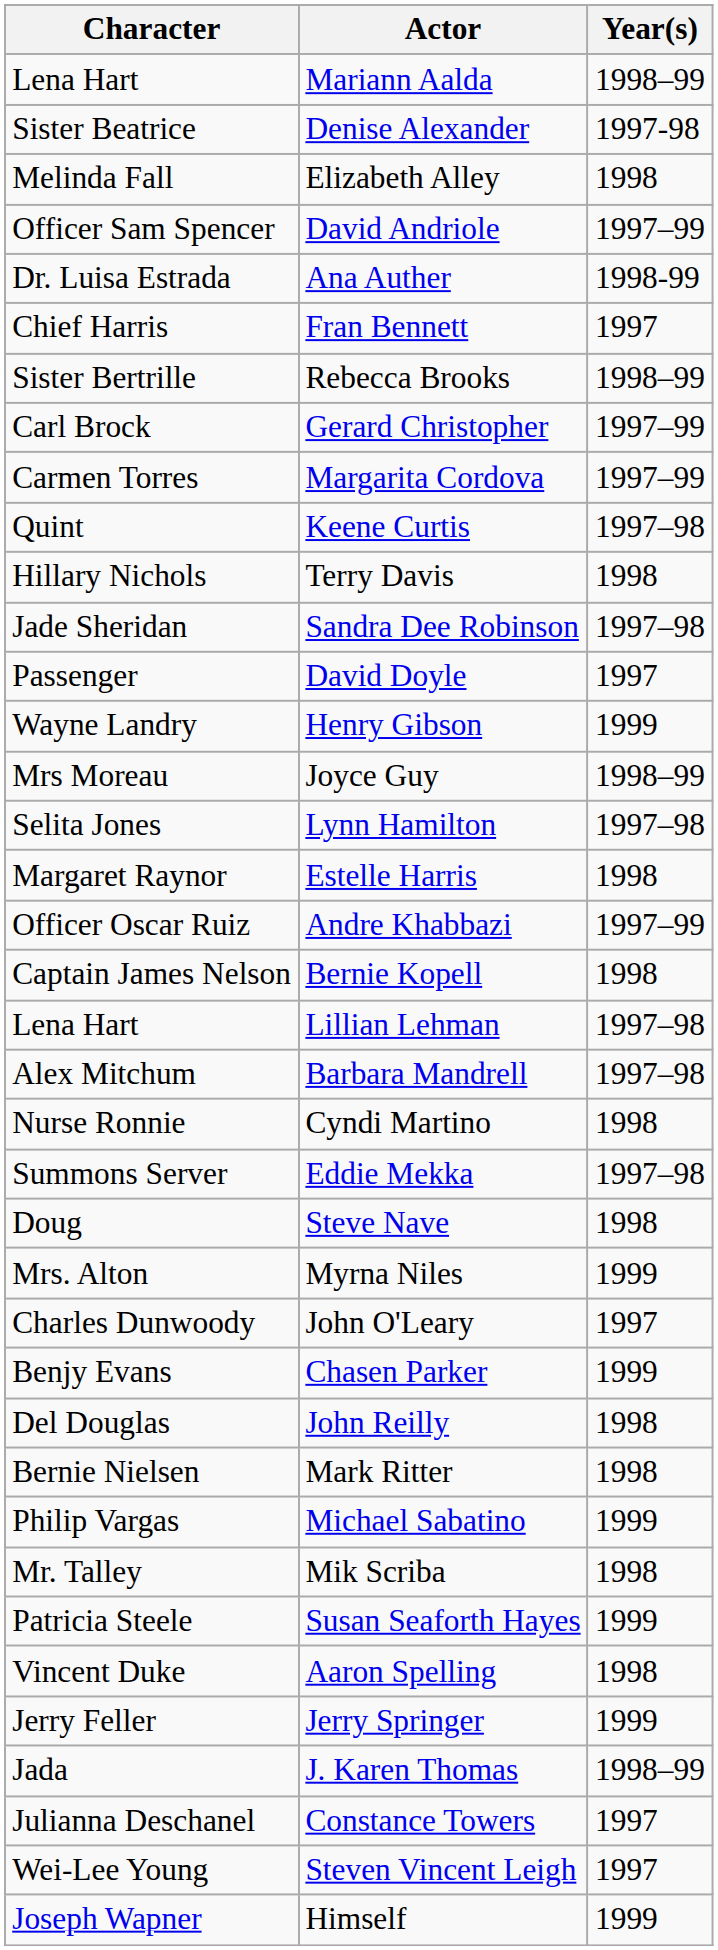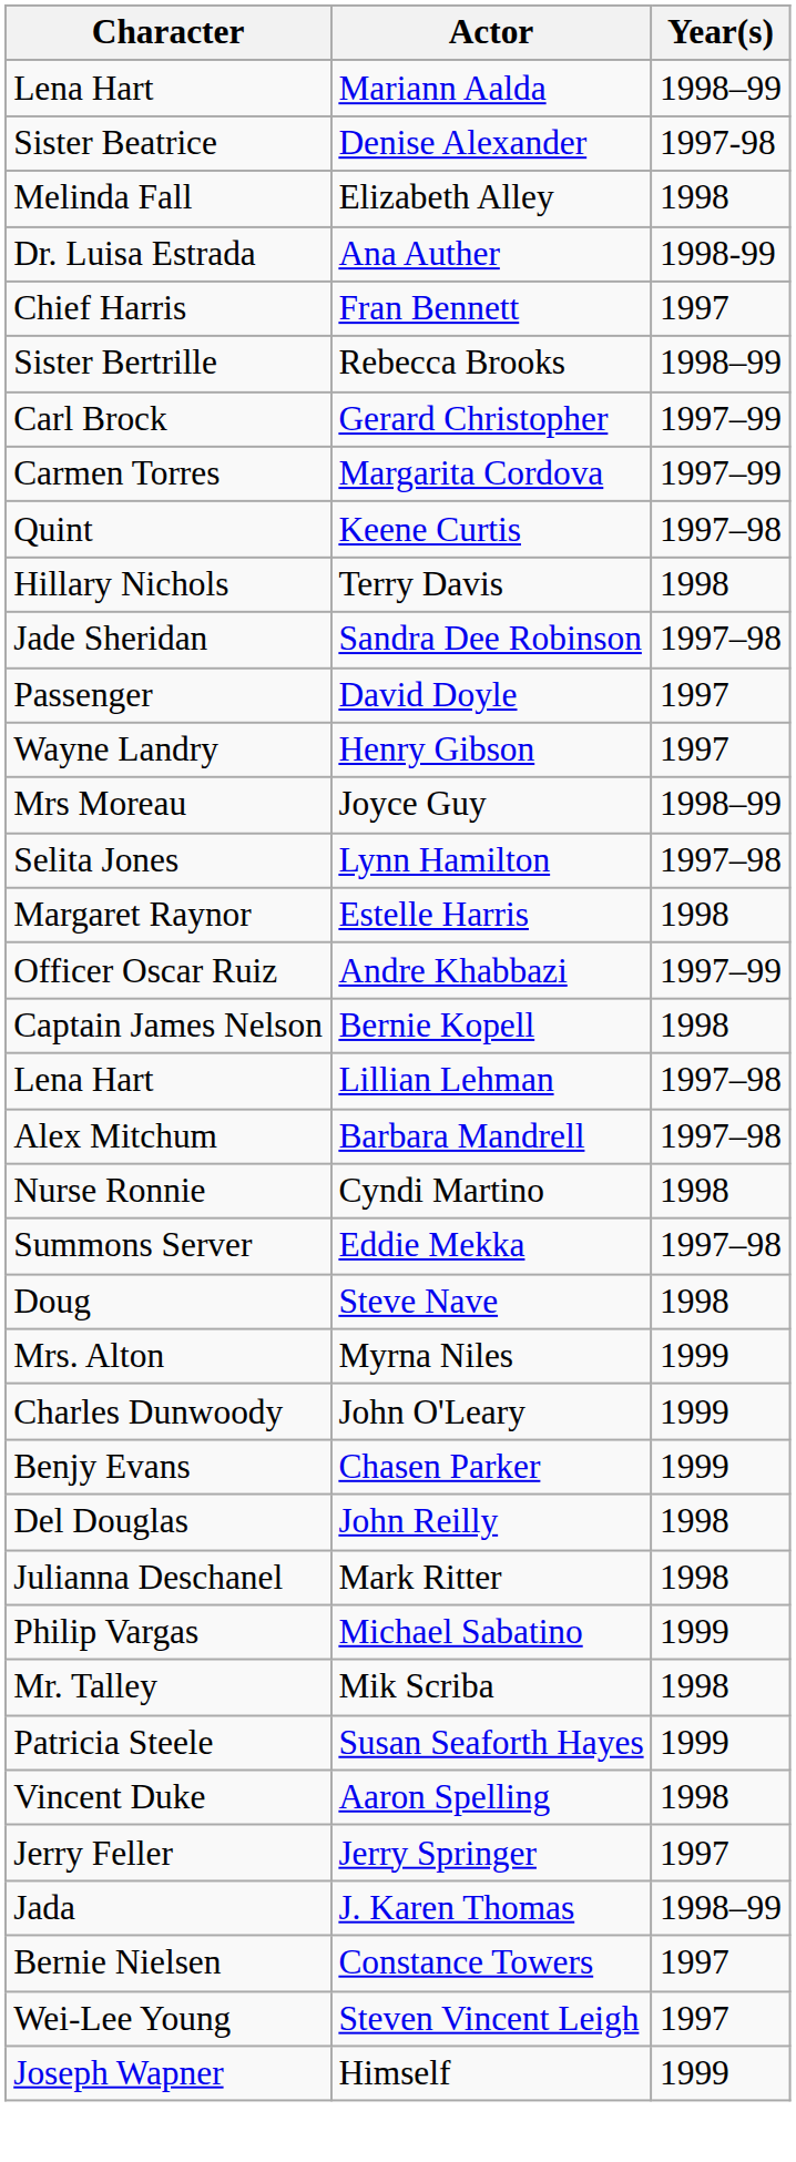 <table class="wikitable sortable">
 <tr>
 <th>Character</th>
 <th>Actor</th>
 <th>Year(s)</th>
 </tr>
 <tr>
 <td>Lena Hart</td>
 <td><a href='#'>Mariann Aalda</a></td>
 <td>1998–99</td>
 </tr>
 <tr>
 <td>Sister Beatrice</td>
 <td><a href='#'>Denise Alexander</a></td>
 <td>1997-98</td>
 </tr>
 <tr>
 <td>Melinda Fall</td>
 <td>Elizabeth Alley</td>
 <td>1998</td>
-</tr>
-<tr>
-<td>Officer Sam Spencer</td>
-<td><a href='#'>David Andriole</a></td>
-<td>1997–99</td>
 </tr>
 <tr>
 <td>Dr. Luisa Estrada</td>
 <td><a href='#'>Ana Auther</a></td>
 <td>1998-99</td>
 </tr>
 <tr>
 <td>Chief Harris</td>
 <td><a href='#'>Fran Bennett</a></td>
 <td>1997</td>
 </tr>
 <tr>
 <td>Sister Bertrille</td>
 <td>Rebecca Brooks</td>
 <td>1998–99</td>
 </tr>
 <tr>
 <td>Carl Brock</td>
 <td><a href='#'>Gerard Christopher</a></td>
 <td>1997–99</td>
 </tr>
 <tr>
 <td>Carmen Torres</td>
 <td><a href='#'>Margarita Cordova</a></td>
 <td>1997–99</td>
 </tr>
 <tr>
 <td>Quint</td>
 <td><a href='#'>Keene Curtis</a></td>
 <td>1997–98</td>
 </tr>
 <tr>
 <td>Hillary Nichols</td>
 <td>Terry Davis</td>
 <td>1998</td>
 </tr>
 <tr>
 <td>Jade Sheridan</td>
 <td><a href='#'>Sandra Dee Robinson</a></td>
 <td>1997–98</td>
 </tr>
 <tr>
 <td>Passenger</td>
 <td><a href='#'>David Doyle</a></td>
 <td>1997</td>
 </tr>
 <tr>
 <td>Wayne Landry</td>
 <td><a href='#'>Henry Gibson</a></td>
-<td>1999</td>
+<td>1997</td>
 </tr>
 <tr>
 <td>Mrs Moreau</td>
 <td>Joyce Guy</td>
 <td>1998–99</td>
 </tr>
 <tr>
 <td>Selita Jones</td>
 <td><a href='#'>Lynn Hamilton</a></td>
 <td>1997–98</td>
 </tr>
 <tr>
 <td>Margaret Raynor</td>
 <td><a href='#'>Estelle Harris</a></td>
 <td>1998</td>
 </tr>
 <tr>
 <td>Officer Oscar Ruiz</td>
 <td><a href='#'>Andre Khabbazi</a></td>
 <td>1997–99</td>
 </tr>
 <tr>
 <td>Captain James Nelson</td>
 <td><a href='#'>Bernie Kopell</a></td>
 <td>1998</td>
 </tr>
 <tr>
 <td>Lena Hart</td>
 <td><a href='#'>Lillian Lehman</a></td>
 <td>1997–98</td>
 </tr>
 <tr>
 <td>Alex Mitchum</td>
 <td><a href='#'>Barbara Mandrell</a></td>
 <td>1997–98</td>
 </tr>
 <tr>
 <td>Nurse Ronnie</td>
 <td>Cyndi Martino</td>
 <td>1998</td>
 </tr>
 <tr>
 <td>Summons Server</td>
 <td><a href='#'>Eddie Mekka</a></td>
 <td>1997–98</td>
 </tr>
 <tr>
 <td>Doug</td>
 <td><a href='#'>Steve Nave</a></td>
 <td>1998</td>
 </tr>
 <tr>
 <td>Mrs. Alton</td>
 <td>Myrna Niles</td>
 <td>1999</td>
 </tr>
 <tr>
 <td>Charles Dunwoody</td>
 <td>John O'Leary</td>
-<td>1997</td>
+<td>1999</td>
 </tr>
 <tr>
 <td>Benjy Evans</td>
 <td><a href='#'>Chasen Parker</a></td>
 <td>1999</td>
 </tr>
 <tr>
 <td>Del Douglas</td>
 <td><a href='#'>John Reilly</a></td>
 <td>1998</td>
 </tr>
 <tr>
-<td>Bernie Nielsen</td>
+<td>Julianna Deschanel</td>
 <td>Mark Ritter</td>
 <td>1998</td>
 </tr>
 <tr>
 <td>Philip Vargas</td>
 <td><a href='#'>Michael Sabatino</a></td>
 <td>1999</td>
 </tr>
 <tr>
 <td>Mr. Talley</td>
 <td>Mik Scriba</td>
 <td>1998</td>
 </tr>
 <tr>
 <td>Patricia Steele</td>
 <td><a href='#'>Susan Seaforth Hayes</a></td>
 <td>1999</td>
 </tr>
 <tr>
 <td>Vincent Duke</td>
 <td><a href='#'>Aaron Spelling</a></td>
 <td>1998</td>
 </tr>
 <tr>
 <td>Jerry Feller</td>
 <td><a href='#'>Jerry Springer</a></td>
-<td>1999</td>
+<td>1997</td>
 </tr>
 <tr>
 <td>Jada</td>
 <td><a href='#'>J. Karen Thomas</a></td>
 <td>1998–99</td>
 </tr>
 <tr>
-<td>Julianna Deschanel</td>
+<td>Bernie Nielsen</td>
 <td><a href='#'>Constance Towers</a></td>
 <td>1997</td>
 </tr>
 <tr>
 <td>Wei-Lee Young</td>
 <td><a href='#'>Steven Vincent Leigh</a></td>
 <td>1997</td>
 </tr>
 <tr>
 <td><a href='#'>Joseph Wapner</a></td>
 <td>Himself</td>
 <td>1999</td>
 </tr>
 </table>
